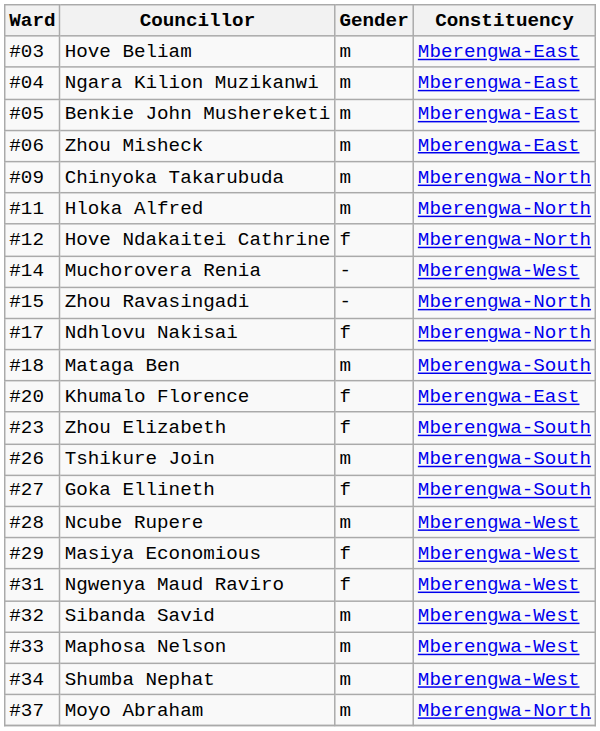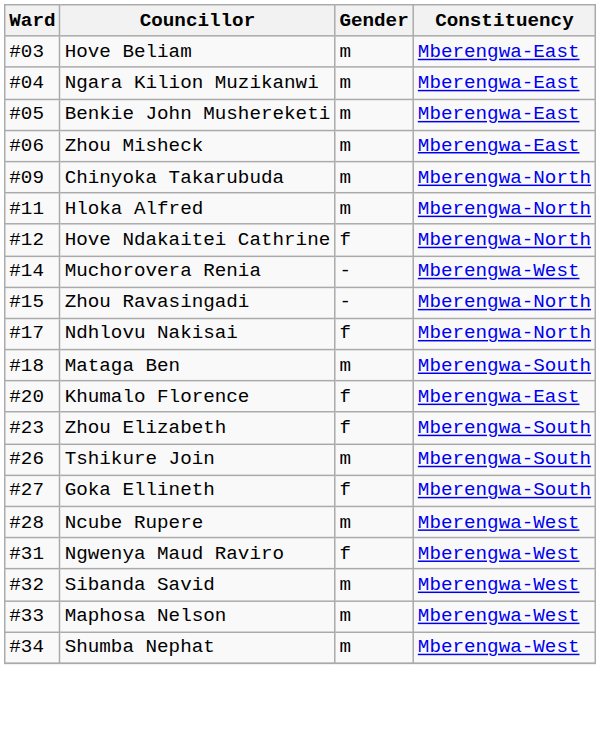 <table class="wikitable sortable" style="font-size: 100%;">
 <tr>
 <th>Ward</th>
 <th>Councillor</th>
 <th>Gender</th>
 <th>Constituency</th>
 </tr>
 <tr>
 <td>#03</td>
 <td>Hove Beliam</td>
 <td>m</td>
 <td><a href='#'>Mberengwa-East</a></td>
 </tr>
 <tr>
 <td>#04</td>
 <td>Ngara Kilion Muzikanwi</td>
 <td>m</td>
 <td><a href='#'>Mberengwa-East</a></td>
 </tr>
 <tr>
 <td>#05</td>
 <td>Benkie John Mushereketi</td>
 <td>m</td>
 <td><a href='#'>Mberengwa-East</a></td>
 </tr>
 <tr>
 <td>#06</td>
 <td>Zhou Misheck</td>
 <td>m</td>
 <td><a href='#'>Mberengwa-East</a></td>
 </tr>
 <tr>
 <td>#09</td>
 <td>Chinyoka Takarubuda</td>
 <td>m</td>
 <td><a href='#'>Mberengwa-North</a></td>
 </tr>
 <tr>
 <td>#11</td>
 <td>Hloka Alfred</td>
 <td>m</td>
 <td><a href='#'>Mberengwa-North</a></td>
 </tr>
 <tr>
 <td>#12</td>
 <td>Hove Ndakaitei Cathrine</td>
 <td>f</td>
 <td><a href='#'>Mberengwa-North</a></td>
 </tr>
 <tr>
 <td>#14</td>
 <td>Muchorovera Renia</td>
 <td>-</td>
 <td><a href='#'>Mberengwa-West</a></td>
 </tr>
 <tr>
 <td>#15</td>
 <td>Zhou Ravasingadi</td>
 <td>-</td>
 <td><a href='#'>Mberengwa-North</a></td>
 </tr>
 <tr>
 <td>#17</td>
 <td>Ndhlovu Nakisai</td>
 <td>f</td>
 <td><a href='#'>Mberengwa-North</a></td>
 </tr>
 <tr>
 <td>#18</td>
 <td>Mataga Ben</td>
 <td>m</td>
 <td><a href='#'>Mberengwa-South</a></td>
 </tr>
 <tr>
 <td>#20</td>
 <td>Khumalo Florence</td>
 <td>f</td>
 <td><a href='#'>Mberengwa-East</a></td>
 </tr>
 <tr>
 <td>#23</td>
 <td>Zhou Elizabeth</td>
 <td>f</td>
 <td><a href='#'>Mberengwa-South</a></td>
 </tr>
 <tr>
 <td>#26</td>
 <td>Tshikure Join</td>
 <td>m</td>
 <td><a href='#'>Mberengwa-South</a></td>
 </tr>
 <tr>
 <td>#27</td>
 <td>Goka Ellineth</td>
 <td>f</td>
 <td><a href='#'>Mberengwa-South</a></td>
 </tr>
 <tr>
 <td>#28</td>
 <td>Ncube Rupere</td>
 <td>m</td>
 <td><a href='#'>Mberengwa-West</a></td>
 </tr>
 <tr>
-<td>#29</td>
-<td>Masiya Economious</td>
-<td>f</td>
-<td><a href='#'>Mberengwa-West</a></td>
-</tr>
-<tr>
 <td>#31</td>
 <td>Ngwenya Maud Raviro</td>
 <td>f</td>
 <td><a href='#'>Mberengwa-West</a></td>
 </tr>
 <tr>
 <td>#32</td>
 <td>Sibanda Savid</td>
 <td>m</td>
 <td><a href='#'>Mberengwa-West</a></td>
 </tr>
 <tr>
 <td>#33</td>
 <td>Maphosa Nelson</td>
 <td>m</td>
 <td><a href='#'>Mberengwa-West</a></td>
 </tr>
 <tr>
 <td>#34</td>
 <td>Shumba Nephat</td>
 <td>m</td>
 <td><a href='#'>Mberengwa-West</a></td>
 </tr>
 <tr>
-<td>#37</td>
-<td>Moyo Abraham</td>
-<td>m</td>
-<td><a href='#'>Mberengwa-North</a></td>
-</tr>
-<tr>
 </tr>
 </table>
